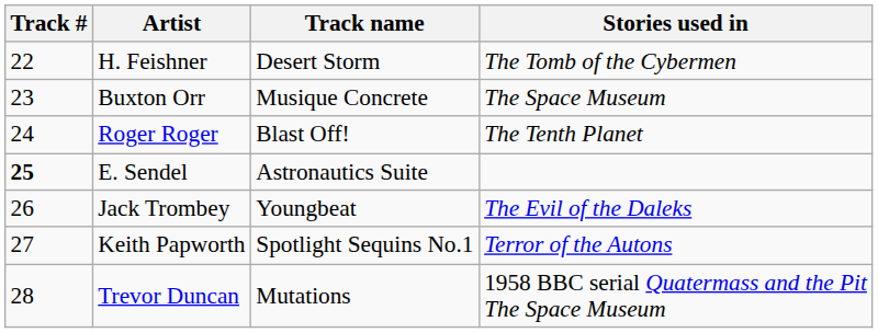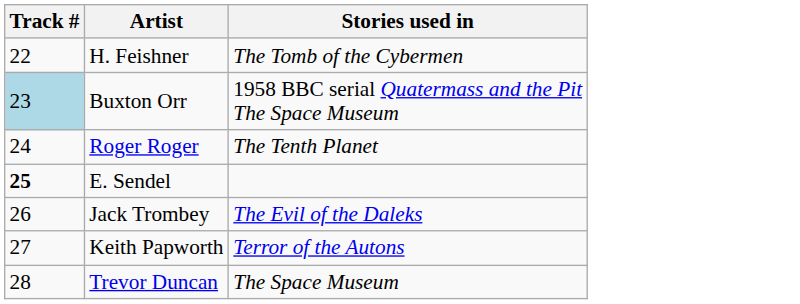 <table class="wikitable">
 <tr>
 <th>Track #</th>
 <th>Artist</th>
-<th>Track name</th>
 <th>Stories used in</th>
 </tr>
 <tr>
 <td>22</td>
 <td>H. Feishner</td>
-<td>Desert Storm</td>
 <td><em>The Tomb of the Cybermen</em></td>
 </tr>
 <tr>
-<td>23</td>
+<td style="background: lightblue;">23</td>
 <td>Buxton Orr</td>
-<td>Musique Concrete</td>
-<td><em>The Space Museum</em></td>
+<td>1958 BBC serial <em><a href='#'>Quatermass and the Pit</a></em><br><em>The Space Museum</em></td>
 </tr>
 <tr>
 <td>24</td>
 <td><a href='#'>Roger Roger</a></td>
-<td>Blast Off!</td>
 <td><em>The Tenth Planet</em></td>
 </tr>
 <tr>
 <td><strong>25</strong></td>
 <td>E. Sendel</td>
-<td>Astronautics Suite</td>
 <td></td>
 </tr>
 <tr>
 <td>26</td>
 <td>Jack Trombey</td>
-<td>Youngbeat</td>
 <td><em><a href='#'>The Evil of the Daleks</a></em></td>
 </tr>
 <tr>
 <td>27</td>
 <td>Keith Papworth</td>
-<td>Spotlight Sequins No.1</td>
 <td><em><a href='#'>Terror of the Autons</a></em></td>
 </tr>
 <tr>
 <td>28</td>
 <td><a href='#'>Trevor Duncan</a></td>
-<td>Mutations</td>
-<td>1958 BBC serial <em><a href='#'>Quatermass and the Pit</a></em><br><em>The Space Museum</em></td>
+<td><em>The Space Museum</em></td>
 </tr>
 </table>
